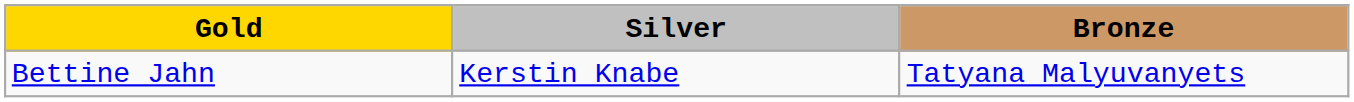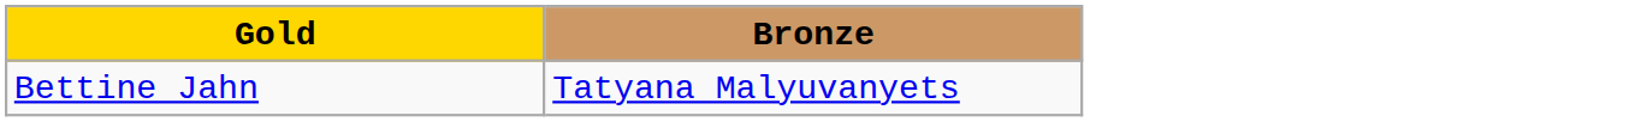 <table class="wikitable" style="text-align:left">
 <tr align="center">
 <td width=200 bgcolor=gold><strong>Gold</strong></td>
-<td width=200 bgcolor=silver><strong>Silver</strong></td>
 <td width=200 bgcolor=CC9966><strong>Bronze</strong></td>
 </tr>
 <tr>
 <td><a href='#'>Bettine Jahn</a><br><em></em></td>
-<td><a href='#'>Kerstin Knabe</a><br><em></em></td>
 <td><a href='#'>Tatyana Malyuvanyets</a><br><em></em></td>
 </tr>
 </table>
